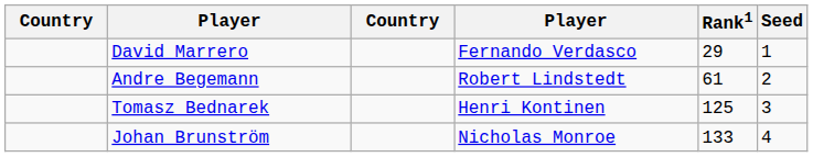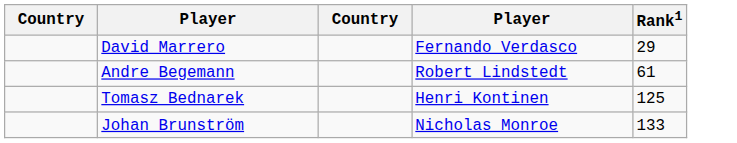 <table class="sortable wikitable">
 <tr>
 <th width="70">Country</th>
 <th width="175">Player</th>
 <th width="70">Country</th>
 <th width="175">Player</th>
 <th>Rank<sup>1</sup></th>
-<th>Seed</th>
 </tr>
 <tr>
 <td></td>
 <td><a href='#'>David Marrero</a></td>
 <td></td>
 <td><a href='#'>Fernando Verdasco</a></td>
 <td>29</td>
-<td>1</td>
 </tr>
 <tr>
 <td></td>
 <td><a href='#'>Andre Begemann</a></td>
 <td></td>
 <td><a href='#'>Robert Lindstedt</a></td>
 <td>61</td>
-<td>2</td>
 </tr>
 <tr>
 <td></td>
 <td><a href='#'>Tomasz Bednarek</a></td>
 <td></td>
 <td><a href='#'>Henri Kontinen</a></td>
 <td>125</td>
-<td>3</td>
 </tr>
 <tr>
 <td></td>
 <td><a href='#'>Johan Brunström</a></td>
 <td></td>
 <td><a href='#'>Nicholas Monroe</a></td>
 <td>133</td>
-<td>4</td>
 </tr>
 </table>
